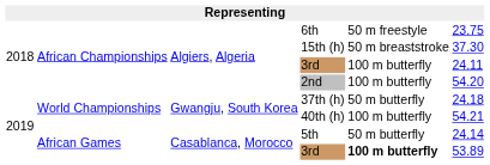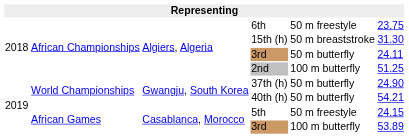 <table>
 <tr>
 <th bgcolor="#eeeeee" colspan="6">Representing </th>
 </tr>
 <tr>
 <td rowspan=4>2018</td>
 <td rowspan=4><a href='#'>African Championships</a></td>
 <td rowspan=4 align=left> <a href='#'>Algiers</a>, <a href='#'>Algeria</a></td>
 <td>6th</td>
 <td>50 m freestyle</td>
 <td><a href='#'>23.75</a></td>
 </tr>
 <tr>
 <td>15th (h)</td>
 <td>50 m breaststroke</td>
-<td><a href='#'>37.30</a></td>
+<td><a href='#'>31.30</a></td>
 </tr>
 <tr>
 <td bgcolor="cc9966">3rd</td>
-<td>100 m butterfly</td>
+<td>50 m butterfly</td>
 <td><a href='#'>24.11</a></td>
 </tr>
 <tr>
 <td bgcolor=silver>2nd</td>
 <td>100 m butterfly</td>
-<td><a href='#'>54.20</a></td>
+<td><a href='#'>51.25</a></td>
 </tr>
 <tr>
 <td rowspan=4>2019</td>
 <td rowspan=2><a href='#'>World Championships</a></td>
 <td rowspan=2 align=left> <a href='#'>Gwangju</a>, <a href='#'>South Korea</a></td>
 <td>37th (h)</td>
 <td>50 m butterfly</td>
-<td><a href='#'>24.18</a></td>
+<td><a href='#'>24.90</a></td>
 </tr>
 <tr>
 <td>40th (h)</td>
-<td>100 m butterfly</td>
+<td>50 m butterfly</td>
 <td><a href='#'>54.21</a></td>
 </tr>
 <tr>
 <td rowspan=2><a href='#'>African Games</a></td>
 <td rowspan=2 align=left> <a href='#'>Casablanca</a>, <a href='#'>Morocco</a></td>
 <td>5th</td>
-<td>50 m butterfly</td>
-<td><a href='#'>24.14</a></td>
+<td>50 m freestyle</td>
+<td><a href='#'>24.15</a></td>
 </tr>
 <tr>
 <td bgcolor="cc9966">3rd</td>
-<td><strong>100 m butterfly</strong></td>
+<td>100 m butterfly</td>
 <td><a href='#'>53.89</a></td>
 </tr>
 </table>
